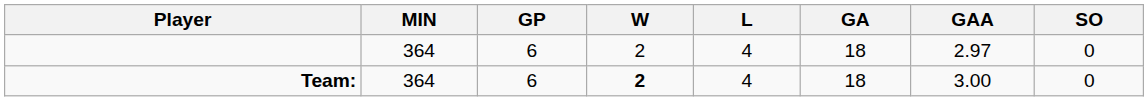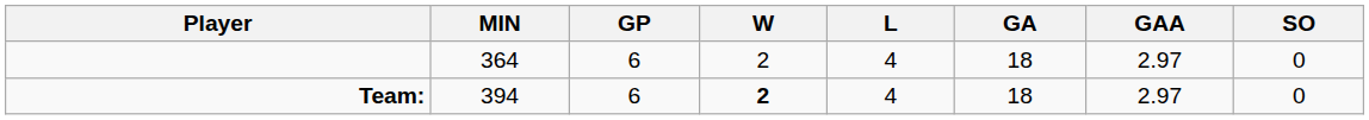 <table class="wikitable sortable" width="60%">
 <tr>
 <th bgcolor="#DDDDFF" width="10%">Player</th>
 <th width="3%" bgcolor="#DDDDFF" title="Minutes played">MIN</th>
 <th width="3%" bgcolor="#DDDDFF" title="Games played in">GP</th>
 <th width="3%" bgcolor="#DDDDFF" title="Games played in">W</th>
 <th width="3%" bgcolor="#DDDDFF"title="Games played in">L</th>
 <th width="3%" bgcolor="#DDDDFF" title="Goals against">GA</th>
 <th width="3%" bgcolor="#DDDDFF" title="Goals against average">GAA</th>
 <th width="3%" bgcolor="#DDDDFF" title="Shut-outs">SO</th>
 </tr>
 <tr align="center">
 <td align="right"></td>
 <td>364</td>
 <td>6</td>
 <td>2</td>
 <td>4</td>
 <td>18</td>
 <td>2.97</td>
 <td>0</td>
 </tr>
 <tr align="center">
 <td align="right"><strong>Team:</strong></td>
-<td>364</td>
+<td>394</td>
 <td>6</td>
 <td><strong>2</strong></td>
 <td>4</td>
 <td>18</td>
-<td>3.00</td>
+<td>2.97</td>
 <td>0</td>
 </tr>
 </table>
